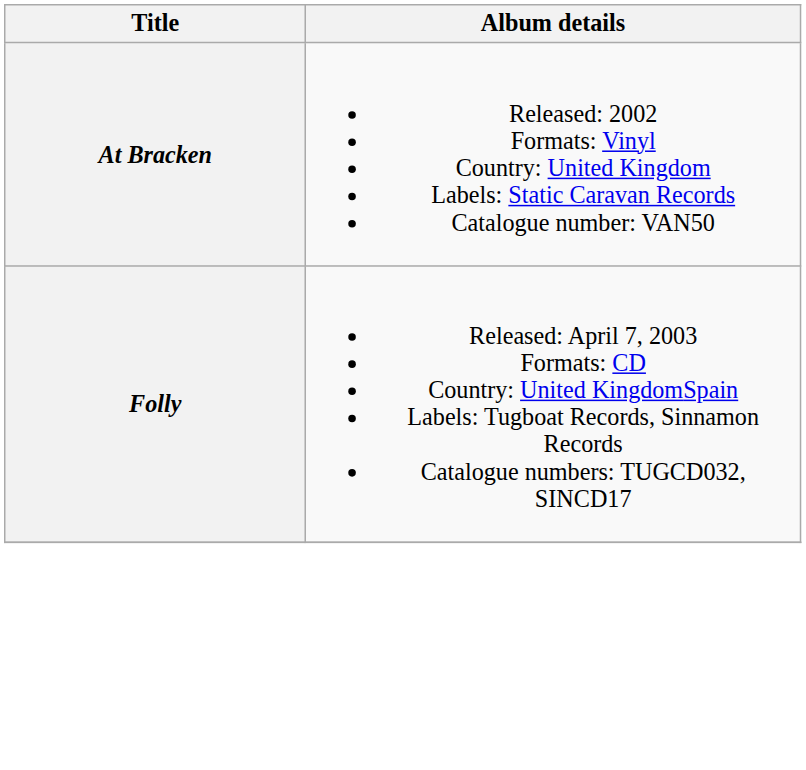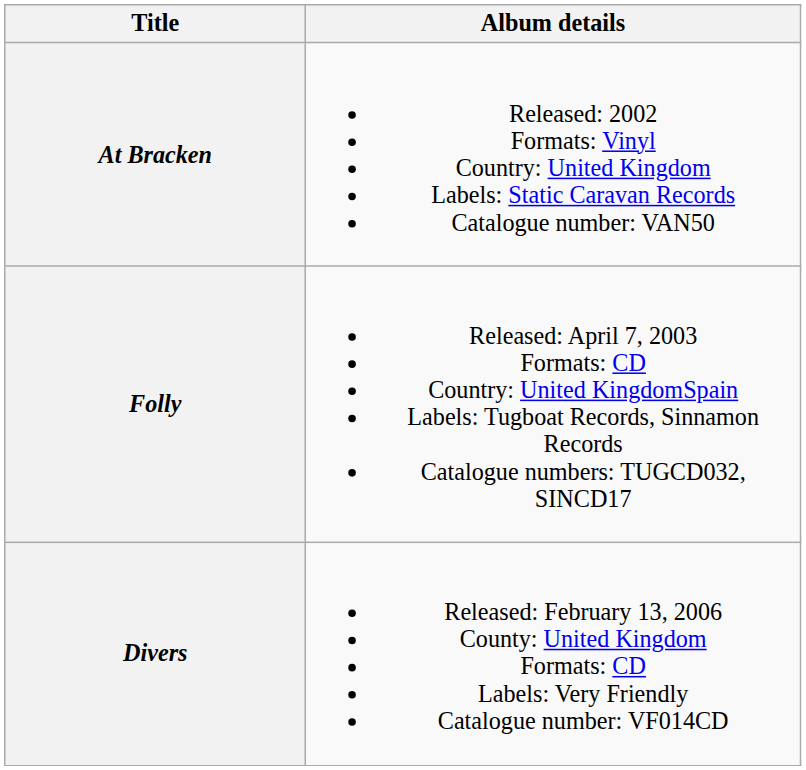 <table class="wikitable plainrowheaders" style="text-align:center;">
 <tr>
 <th scope="col" style="width:12em;">Title</th>
 <th scope="col" style="width:20em;">Album details</th>
 </tr>
 <tr>
 <th scope="row"><em>At Bracken</em></th>
 <td><br><ul><li>Released: 2002</li><li>Formats: <a href='#'>Vinyl</a></li><li>Country: <a href='#'>United Kingdom</a></li><li>Labels: <a href='#'>Static Caravan Records</a></li><li>Catalogue number: VAN50</li></ul></td>
 </tr>
 <tr>
 <th scope="row"><em>Folly</em></th>
 <td><br><ul><li>Released: April 7, 2003</li><li>Formats: <a href='#'>CD</a></li><li>Country: <a href='#'>United Kingdom</a><a href='#'>Spain</a></li><li>Labels: Tugboat Records, Sinnamon Records</li><li>Catalogue numbers: TUGCD032, SINCD17 </li></ul></td>
 </tr>
 <tr>
+<th scope="row"><em>Divers</em></th>
+<td><br><ul><li>Released: February 13, 2006</li><li>County: <a href='#'>United Kingdom</a></li><li>Formats: <a href='#'>CD</a></li><li>Labels: Very Friendly</li><li>Catalogue number: VF014CD </li></ul></td>
+</tr>
+<tr>
 </tr>
 </table>
